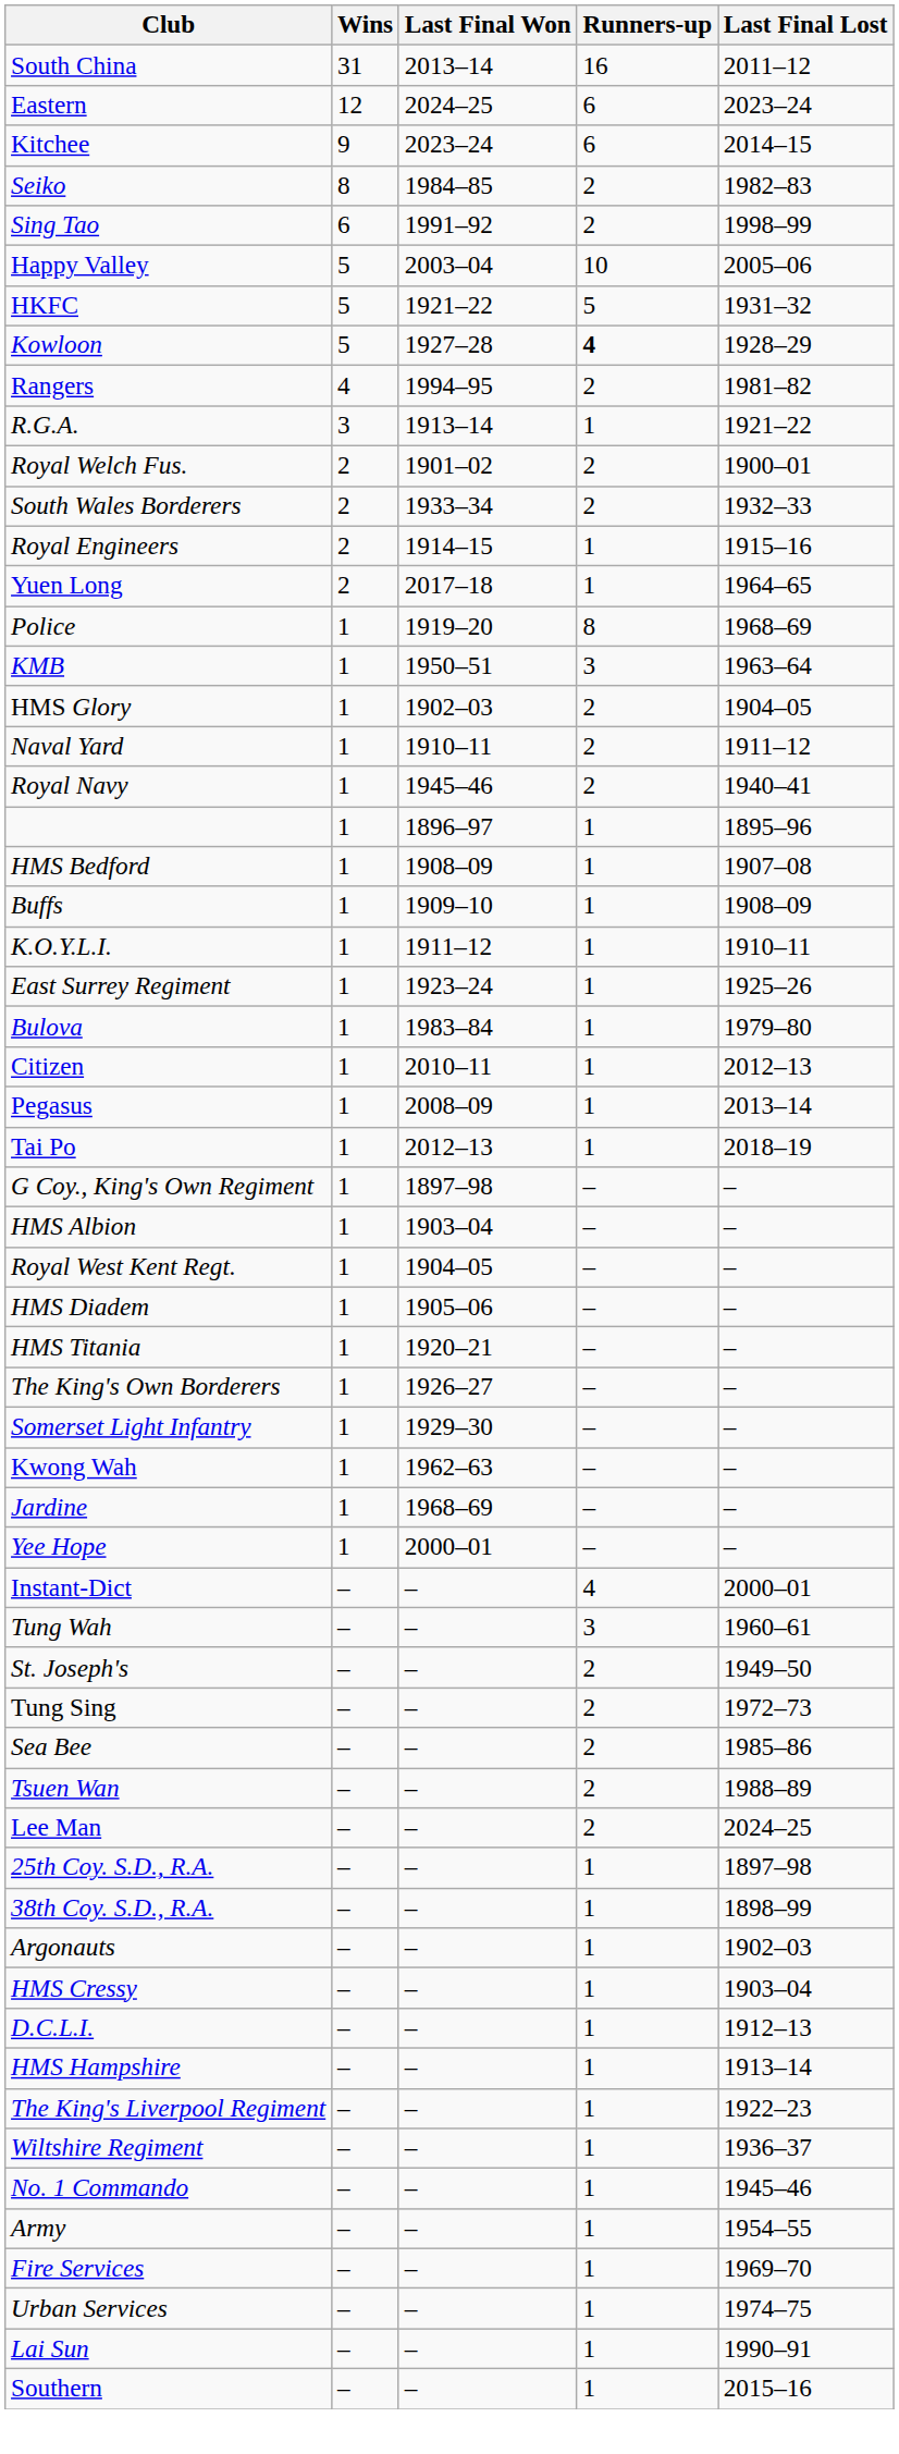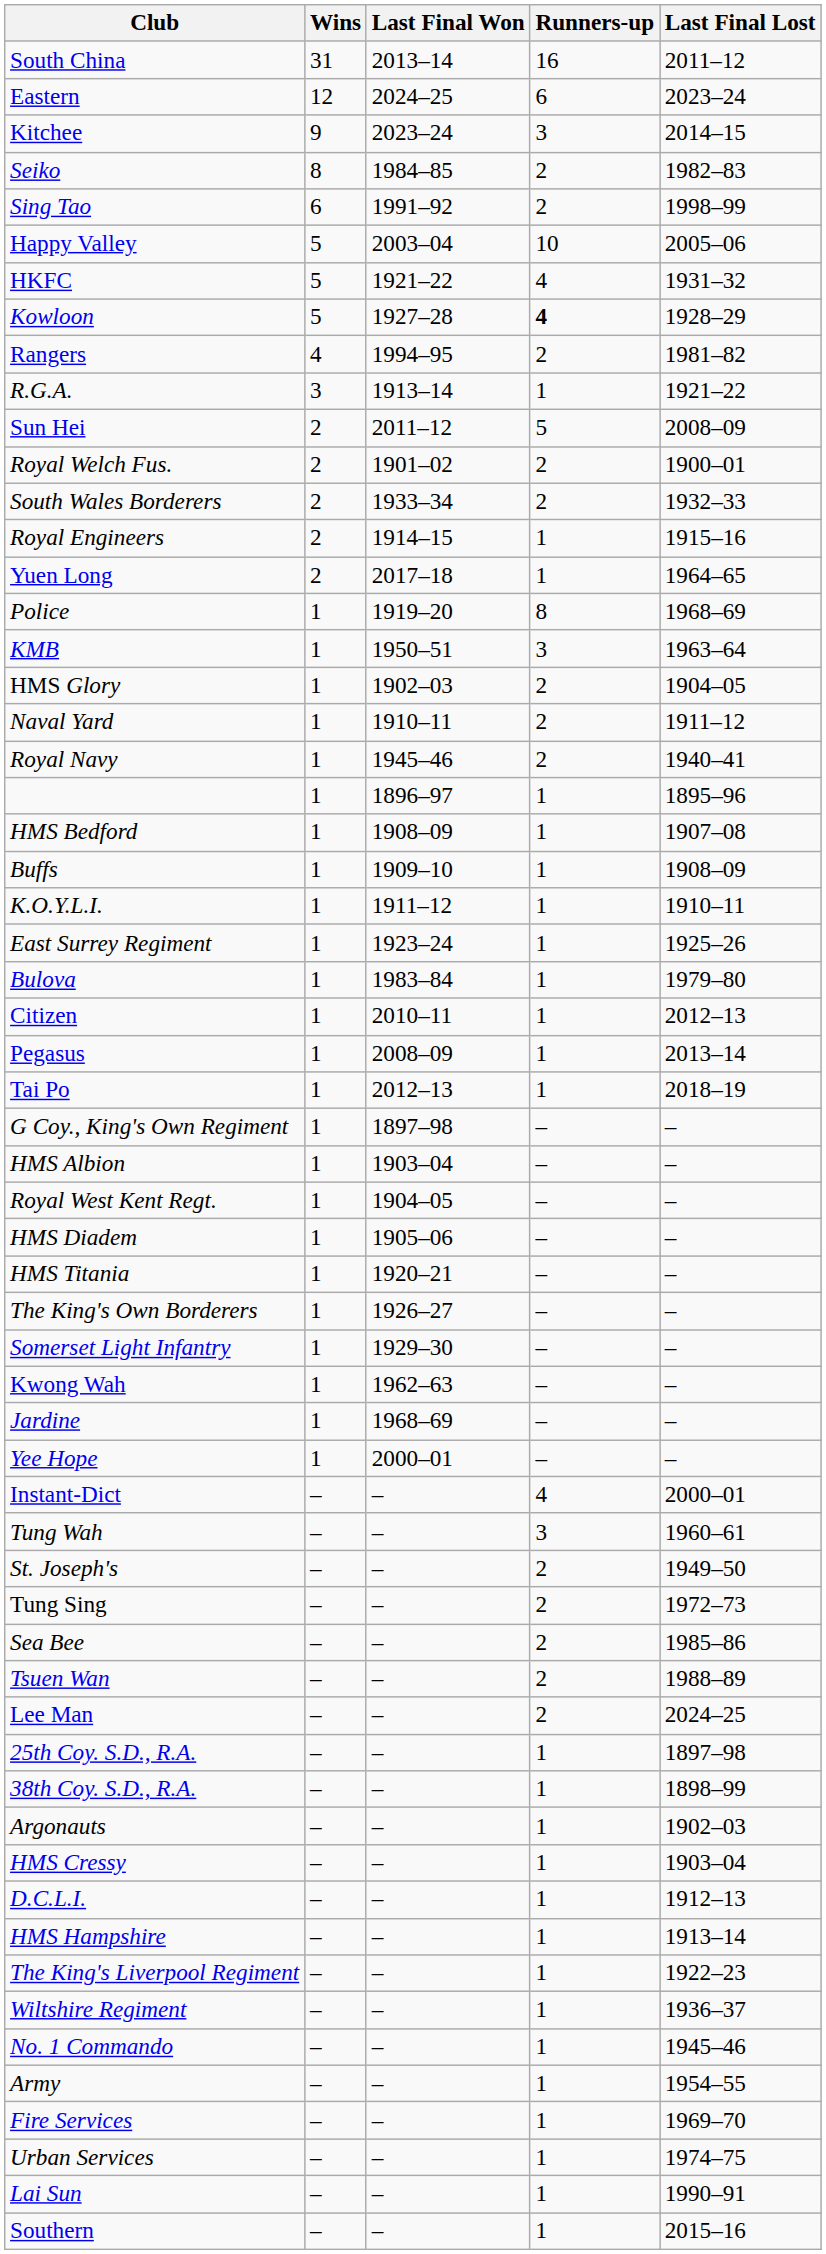 <table class=wikitable sortable style=text-align: center;>
 <tr>
 <th>Club</th>
 <th>Wins</th>
 <th>Last Final Won</th>
 <th>Runners-up</th>
 <th>Last Final Lost</th>
 </tr>
 <tr>
 <td align=left><a href='#'>South China</a></td>
 <td>31</td>
 <td>2013–14</td>
 <td>16</td>
 <td>2011–12</td>
 </tr>
 <tr>
 <td align=left><a href='#'>Eastern</a></td>
 <td>12</td>
 <td>2024–25</td>
 <td>6</td>
 <td>2023–24</td>
 </tr>
 <tr>
 <td align=left><a href='#'>Kitchee</a></td>
 <td>9</td>
 <td>2023–24</td>
-<td>6</td>
+<td>3</td>
 <td>2014–15</td>
 </tr>
 <tr>
 <td align=left><em><a href='#'>Seiko</a></em></td>
 <td>8</td>
 <td>1984–85</td>
 <td>2</td>
 <td>1982–83</td>
 </tr>
 <tr>
 <td align=left><em><a href='#'>Sing Tao</a></em></td>
 <td>6</td>
 <td>1991–92</td>
 <td>2</td>
 <td>1998–99</td>
 </tr>
 <tr>
 <td align=left><a href='#'>Happy Valley</a></td>
 <td>5</td>
 <td>2003–04</td>
 <td>10</td>
 <td>2005–06</td>
 </tr>
 <tr>
 <td align=left><a href='#'>HKFC</a></td>
 <td>5</td>
 <td>1921–22</td>
-<td>5</td>
+<td>4</td>
 <td>1931–32</td>
 </tr>
 <tr>
 <td align=left><em><a href='#'>Kowloon</a></em></td>
 <td>5</td>
 <td>1927–28</td>
 <td><strong>4</strong></td>
 <td>1928–29</td>
 </tr>
 <tr>
 <td align=left><a href='#'>Rangers</a></td>
 <td>4</td>
 <td>1994–95</td>
 <td>2</td>
 <td>1981–82</td>
 </tr>
 <tr>
 <td align=left><em>R.G.A.</em></td>
 <td>3</td>
 <td>1913–14</td>
 <td>1</td>
 <td>1921–22</td>
+</tr>
+<tr>
+<td align=left><a href='#'>Sun Hei</a></td>
+<td>2</td>
+<td>2011–12</td>
+<td>5</td>
+<td>2008–09</td>
 </tr>
 <tr>
 <td align=left><em>Royal Welch Fus.</em></td>
 <td>2</td>
 <td>1901–02</td>
 <td>2</td>
 <td>1900–01</td>
 </tr>
 <tr>
 <td align=left><em>South Wales Borderers</em></td>
 <td>2</td>
 <td>1933–34</td>
 <td>2</td>
 <td>1932–33</td>
 </tr>
 <tr>
 <td align=left><em>Royal Engineers</em></td>
 <td>2</td>
 <td>1914–15</td>
 <td>1</td>
 <td>1915–16</td>
 </tr>
 <tr>
 <td align=left><a href='#'>Yuen Long</a></td>
 <td>2</td>
 <td>2017–18</td>
 <td>1</td>
 <td>1964–65</td>
 </tr>
 <tr>
 <td align=left><em>Police</em></td>
 <td>1</td>
 <td>1919–20</td>
 <td>8</td>
 <td>1968–69</td>
 </tr>
 <tr>
 <td align=left><em><a href='#'>KMB</a></em></td>
 <td>1</td>
 <td>1950–51</td>
 <td>3</td>
 <td>1963–64</td>
 </tr>
 <tr>
 <td align=left>HMS <em>Glory</em></td>
 <td>1</td>
 <td>1902–03</td>
 <td>2</td>
 <td>1904–05</td>
 </tr>
 <tr>
 <td align=left><em>Naval Yard</em></td>
 <td>1</td>
 <td>1910–11</td>
 <td>2</td>
 <td>1911–12</td>
 </tr>
 <tr>
 <td align=left><em>Royal Navy</em></td>
 <td>1</td>
 <td>1945–46</td>
 <td>2</td>
 <td>1940–41</td>
 </tr>
 <tr>
 <td align=left><em></em></td>
 <td>1</td>
 <td>1896–97</td>
 <td>1</td>
 <td>1895–96</td>
 </tr>
 <tr>
 <td align=left><em>HMS Bedford</em></td>
 <td>1</td>
 <td>1908–09</td>
 <td>1</td>
 <td>1907–08</td>
 </tr>
 <tr>
 <td align=left><em>Buffs</em></td>
 <td>1</td>
 <td>1909–10</td>
 <td>1</td>
 <td>1908–09</td>
 </tr>
 <tr>
 <td align=left><em>K.O.Y.L.I.</em></td>
 <td>1</td>
 <td>1911–12</td>
 <td>1</td>
 <td>1910–11</td>
 </tr>
 <tr>
 <td align=left><em>East Surrey Regiment</em></td>
 <td>1</td>
 <td>1923–24</td>
 <td>1</td>
 <td>1925–26</td>
 </tr>
 <tr>
 <td align=left><em><a href='#'>Bulova</a></em></td>
 <td>1</td>
 <td>1983–84</td>
 <td>1</td>
 <td>1979–80</td>
 </tr>
 <tr>
 <td align=left><a href='#'>Citizen</a></td>
 <td>1</td>
 <td>2010–11</td>
 <td>1</td>
 <td>2012–13</td>
 </tr>
 <tr>
 <td align=left><a href='#'>Pegasus</a></td>
 <td>1</td>
 <td>2008–09</td>
 <td>1</td>
 <td>2013–14</td>
 </tr>
 <tr>
 <td align=left><a href='#'>Tai Po</a></td>
 <td>1</td>
 <td>2012–13</td>
 <td>1</td>
 <td>2018–19</td>
 </tr>
 <tr>
 <td align=left><em>G Coy., King's Own Regiment</em></td>
 <td>1</td>
 <td>1897–98</td>
 <td>–</td>
 <td>–</td>
 </tr>
 <tr>
 <td align=left><em>HMS Albion</em></td>
 <td>1</td>
 <td>1903–04</td>
 <td>–</td>
 <td>–</td>
 </tr>
 <tr>
 <td align=left><em>Royal West Kent Regt.</em></td>
 <td>1</td>
 <td>1904–05</td>
 <td>–</td>
 <td>–</td>
 </tr>
 <tr>
 <td align=left><em>HMS Diadem</em></td>
 <td>1</td>
 <td>1905–06</td>
 <td>–</td>
 <td>–</td>
 </tr>
 <tr>
 <td align=left><em>HMS Titania</em></td>
 <td>1</td>
 <td>1920–21</td>
 <td>–</td>
 <td>–</td>
 </tr>
 <tr>
 <td align=left><em>The King's Own Borderers</em></td>
 <td>1</td>
 <td>1926–27</td>
 <td>–</td>
 <td>–</td>
 </tr>
 <tr>
 <td align=left><em><a href='#'>Somerset Light Infantry</a></em></td>
 <td>1</td>
 <td>1929–30</td>
 <td>–</td>
 <td>–</td>
 </tr>
 <tr>
 <td align=left><a href='#'>Kwong Wah</a></td>
 <td>1</td>
 <td>1962–63</td>
 <td>–</td>
 <td>–</td>
 </tr>
 <tr>
 <td align=left><em><a href='#'>Jardine</a></em></td>
 <td>1</td>
 <td>1968–69</td>
 <td>–</td>
 <td>–</td>
 </tr>
 <tr>
 <td align=left><em><a href='#'>Yee Hope</a></em></td>
 <td>1</td>
 <td>2000–01</td>
 <td>–</td>
 <td>–</td>
 </tr>
 <tr>
 <td align=left><a href='#'>Instant-Dict</a></td>
 <td>–</td>
 <td>–</td>
 <td>4</td>
 <td>2000–01</td>
 </tr>
 <tr>
 <td align=left><em>Tung Wah</em></td>
 <td>–</td>
 <td>–</td>
 <td>3</td>
 <td>1960–61</td>
 </tr>
 <tr>
 <td align=left><em>St. Joseph's</em></td>
 <td>–</td>
 <td>–</td>
 <td>2</td>
 <td>1949–50</td>
 </tr>
 <tr>
 <td align=left>Tung Sing</td>
 <td>–</td>
 <td>–</td>
 <td>2</td>
 <td>1972–73</td>
 </tr>
 <tr>
 <td align=left><em>Sea Bee</em></td>
 <td>–</td>
 <td>–</td>
 <td>2</td>
 <td>1985–86</td>
 </tr>
 <tr>
 <td align=left><em><a href='#'>Tsuen Wan</a></em></td>
 <td>–</td>
 <td>–</td>
 <td>2</td>
 <td>1988–89</td>
 </tr>
 <tr>
 <td align=left><a href='#'>Lee Man</a></td>
 <td>–</td>
 <td>–</td>
 <td>2</td>
 <td>2024–25</td>
 </tr>
 <tr>
 <td align=left><em><a href='#'>25th Coy. S.D., R.A.</a></em></td>
 <td>–</td>
 <td>–</td>
 <td>1</td>
 <td>1897–98</td>
 </tr>
 <tr>
 <td align=left><em><a href='#'>38th Coy. S.D., R.A.</a></em></td>
 <td>–</td>
 <td>–</td>
 <td>1</td>
 <td>1898–99</td>
 </tr>
 <tr>
 <td align=left><em>Argonauts</em></td>
 <td>–</td>
 <td>–</td>
 <td>1</td>
 <td>1902–03</td>
 </tr>
 <tr>
 <td align=left><em><a href='#'>HMS Cressy</a></em></td>
 <td>–</td>
 <td>–</td>
 <td>1</td>
 <td>1903–04</td>
 </tr>
 <tr>
 <td align=left><em><a href='#'>D.C.L.I.</a></em></td>
 <td>–</td>
 <td>–</td>
 <td>1</td>
 <td>1912–13</td>
 </tr>
 <tr>
 <td align=left><em><a href='#'>HMS Hampshire</a></em></td>
 <td>–</td>
 <td>–</td>
 <td>1</td>
 <td>1913–14</td>
 </tr>
 <tr>
 <td align=left><em><a href='#'>The King's Liverpool Regiment</a></em></td>
 <td>–</td>
 <td>–</td>
 <td>1</td>
 <td>1922–23</td>
 </tr>
 <tr>
 <td align=left><em><a href='#'>Wiltshire Regiment</a></em></td>
 <td>–</td>
 <td>–</td>
 <td>1</td>
 <td>1936–37</td>
 </tr>
 <tr>
 <td align=left><em><a href='#'>No. 1 Commando</a></em></td>
 <td>–</td>
 <td>–</td>
 <td>1</td>
 <td>1945–46</td>
 </tr>
 <tr>
 <td align=left><em>Army</em></td>
 <td>–</td>
 <td>–</td>
 <td>1</td>
 <td>1954–55</td>
 </tr>
 <tr>
 <td align=left><em><a href='#'>Fire Services</a></em></td>
 <td>–</td>
 <td>–</td>
 <td>1</td>
 <td>1969–70</td>
 </tr>
 <tr>
 <td align=left><em>Urban Services</em></td>
 <td>–</td>
 <td>–</td>
 <td>1</td>
 <td>1974–75</td>
 </tr>
 <tr>
 <td align=left><em><a href='#'>Lai Sun</a></em></td>
 <td>–</td>
 <td>–</td>
 <td>1</td>
 <td>1990–91</td>
 </tr>
 <tr>
 <td align=left><a href='#'>Southern</a></td>
 <td>–</td>
 <td>–</td>
 <td>1</td>
 <td>2015–16</td>
 </tr>
 </table>
